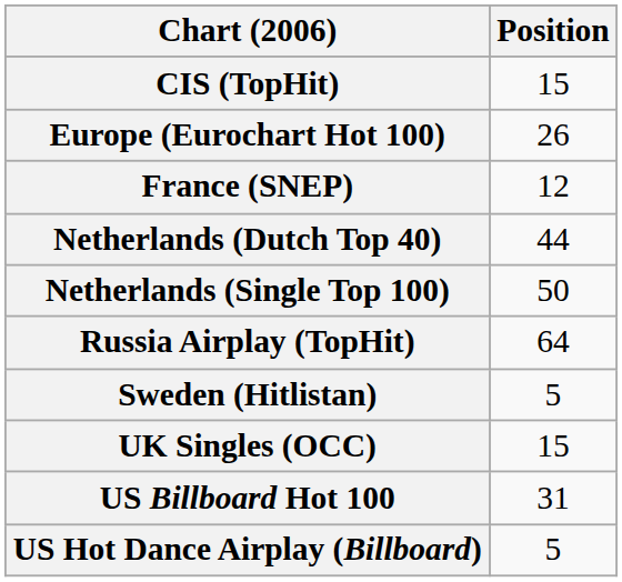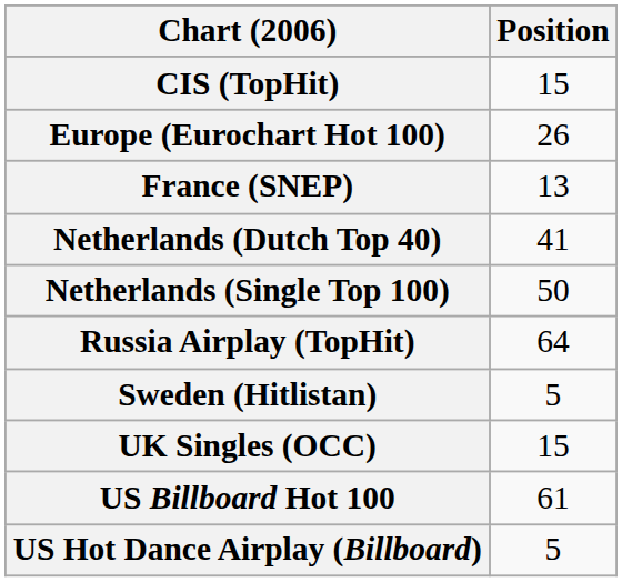 <table class="wikitable sortable plainrowheaders" style="text-align:center">
 <tr>
 <th>Chart (2006)</th>
 <th>Position</th>
 </tr>
 <tr>
 <th scope="row">CIS (TopHit)</th>
 <td>15</td>
 </tr>
 <tr>
 <th scope="row">Europe (Eurochart Hot 100)</th>
 <td>26</td>
 </tr>
 <tr>
 <th scope="row">France (SNEP)</th>
-<td>12</td>
+<td>13</td>
 </tr>
 <tr>
 <th scope="row">Netherlands (Dutch Top 40)</th>
-<td>44</td>
+<td>41</td>
 </tr>
 <tr>
 <th scope="row">Netherlands (Single Top 100)</th>
 <td>50</td>
 </tr>
 <tr>
 <th scope="row">Russia Airplay (TopHit)</th>
 <td>64</td>
 </tr>
 <tr>
 <th scope="row">Sweden (Hitlistan)</th>
 <td>5</td>
 </tr>
 <tr>
 <th scope="row">UK Singles (OCC)</th>
 <td>15</td>
 </tr>
 <tr>
 <th scope="row">US <em>Billboard</em> Hot 100</th>
-<td>31</td>
+<td>61</td>
 </tr>
 <tr>
 <th scope="row">US Hot Dance Airplay (<em>Billboard</em>)</th>
 <td>5</td>
 </tr>
 </table>
